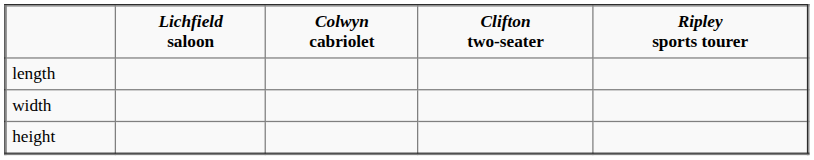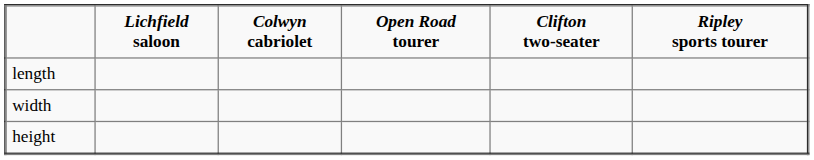 <table border="2" cellpadding="4" cellspacing="0" border=" 1px #aaa solid" style="margin:1em auto; background: #f9f9f9; border-collapse: collapse; font-size: 85%; width:40%">
 <tr ---->
 <th></th>
 <th><em>Lichfield</em><br>saloon</th>
 <th><em>Colwyn</em><br>cabriolet</th>
+<th><em>Open Road</em><br>tourer</th>
 <th><em>Clifton</em><br>two-seater</th>
 <th><em>Ripley</em><br>sports tourer</th>
 </tr>
 <tr>
 <td>length</td>
+<td></td>
 <td></td>
 <td></td>
 <td></td>
 <td></td>
 </tr>
 <tr>
 <td>width</td>
 <td></td>
 <td></td>
 <td></td>
 <td></td>
+<td></td>
 </tr>
 <tr>
 <td>height</td>
 <td></td>
 <td></td>
 <td></td>
 <td></td>
+<td></td>
 </tr>
 </table>
